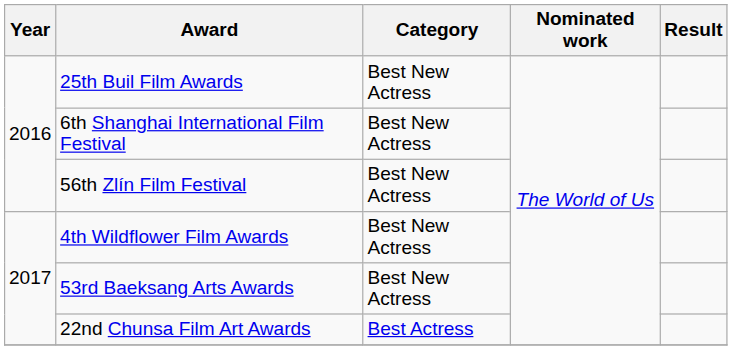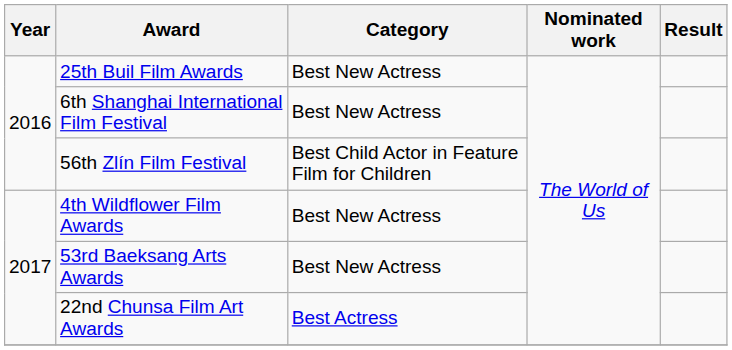 <table class="wikitable">
 <tr>
 <th>Year</th>
 <th>Award</th>
 <th>Category</th>
 <th>Nominated work</th>
 <th>Result</th>
 </tr>
 <tr>
 <td rowspan=3 style="text-align:center;">2016</td>
 <td><a href='#'>25th Buil Film Awards</a></td>
 <td>Best New Actress</td>
 <td rowspan=6 style="text-align:center;"><em><a href='#'>The World of Us</a></em></td>
 <td></td>
 </tr>
 <tr>
 <td>6th <a href='#'>Shanghai International Film Festival</a></td>
 <td>Best New Actress</td>
 <td></td>
 </tr>
 <tr>
 <td>56th <a href='#'>Zlín Film Festival</a></td>
-<td>Best New Actress</td>
+<td>Best Child Actor in Feature Film for Children</td>
 <td></td>
 </tr>
 <tr>
 <td rowspan=3 style="text-align:center;">2017</td>
 <td><a href='#'>4th Wildflower Film Awards</a></td>
 <td>Best New Actress</td>
 <td></td>
 </tr>
 <tr>
 <td><a href='#'>53rd Baeksang Arts Awards</a></td>
 <td>Best New Actress</td>
 <td></td>
 </tr>
 <tr>
 <td>22nd <a href='#'>Chunsa Film Art Awards</a></td>
 <td><a href='#'>Best Actress</a></td>
 <td></td>
 </tr>
 <tr>
 </tr>
 </table>
